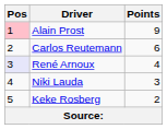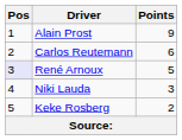 <table class="wikitable" style="font-size: 95%;">
 <tr>
 <th>Pos</th>
 <th>Driver</th>
 <th>Points</th>
 </tr>
 <tr>
-<td style="background: pink;">1</td>
+<td>1</td>
 <td> <a href='#'>Alain Prost</a></td>
 <td style="text-align:right;">9</td>
 </tr>
 <tr>
 <td>2</td>
 <td> <a href='#'>Carlos Reutemann</a></td>
 <td style="text-align:right;">6</td>
 </tr>
 <tr>
 <td style="background: lavender;">3</td>
 <td> <a href='#'>René Arnoux</a></td>
-<td style="text-align:right;">4</td>
+<td style="text-align:right;">5</td>
 </tr>
 <tr>
 <td>4</td>
 <td> <a href='#'>Niki Lauda</a></td>
 <td style="text-align:right;">3</td>
 </tr>
 <tr>
 <td>5</td>
 <td> <a href='#'>Keke Rosberg</a></td>
 <td style="text-align:right;">2</td>
 </tr>
 <tr>
 <th colspan=4>Source:</th>
 </tr>
 </table>
